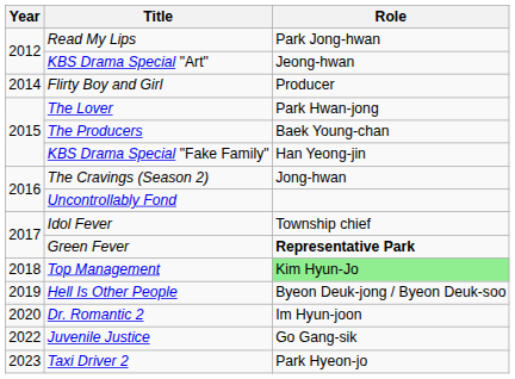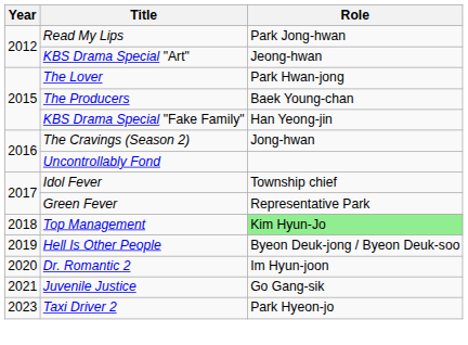 <table class="wikitable">
 <tr>
 <th>Year</th>
 <th>Title</th>
 <th>Role</th>
 </tr>
 <tr>
 <td rowspan=2>2012</td>
 <td><em>Read My Lips</em></td>
 <td>Park Jong-hwan</td>
 </tr>
 <tr>
 <td><em><a href='#'>KBS Drama Special</a></em> "Art"</td>
 <td>Jeong-hwan</td>
-</tr>
-<tr>
-<td>2014</td>
-<td><em>Flirty Boy and Girl</em></td>
-<td>Producer</td>
 </tr>
 <tr>
 <td rowspan=3>2015</td>
 <td><em><a href='#'>The Lover</a></em></td>
 <td>Park Hwan-jong</td>
 </tr>
 <tr>
 <td><em><a href='#'>The Producers</a></em></td>
 <td>Baek Young-chan</td>
 </tr>
 <tr>
 <td><em><a href='#'>KBS Drama Special</a></em> "Fake Family"</td>
 <td>Han Yeong-jin</td>
 </tr>
 <tr>
 <td rowspan=2>2016</td>
 <td><em>The Cravings (Season 2)</em></td>
 <td>Jong-hwan</td>
 </tr>
 <tr>
 <td><em><a href='#'>Uncontrollably Fond</a></em></td>
 <td></td>
 </tr>
 <tr>
 <td rowspan=2>2017</td>
 <td><em>Idol Fever</em></td>
 <td>Township chief</td>
 </tr>
 <tr>
 <td><em>Green Fever</em></td>
-<td><strong>Representative Park</strong></td>
+<td>Representative Park</td>
 </tr>
 <tr>
 <td>2018</td>
 <td><em><a href='#'>Top Management</a></em></td>
 <td style="background: lightgreen;">Kim Hyun-Jo</td>
 </tr>
 <tr>
 <td>2019</td>
 <td><em><a href='#'>Hell Is Other People</a></em></td>
 <td>Byeon Deuk-jong / Byeon Deuk-soo</td>
 </tr>
 <tr>
 <td>2020</td>
 <td><em><a href='#'>Dr. Romantic 2</a></em></td>
 <td>Im Hyun-joon</td>
 </tr>
 <tr>
-<td>2022</td>
+<td>2021</td>
 <td><em><a href='#'>Juvenile Justice</a></em></td>
 <td>Go Gang-sik</td>
 </tr>
 <tr>
 <td>2023</td>
 <td><em><a href='#'>Taxi Driver 2</a></em></td>
 <td>Park Hyeon-jo</td>
 </tr>
 </table>
